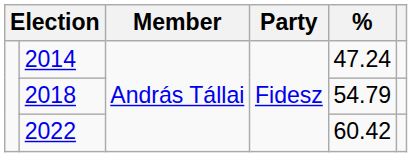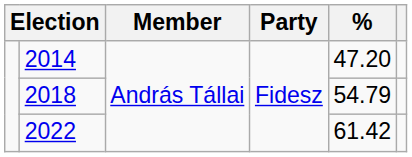 <table class=wikitable>
 <tr>
 <th colspan=2>Election</th>
 <th>Member</th>
 <th>Party</th>
 <th>%</th>
 <th></th>
 </tr>
 <tr>
 <td rowspan=3 bgcolor=></td>
 <td><a href='#'>2014</a></td>
 <td rowspan=3><a href='#'>András Tállai</a></td>
 <td rowspan=3><a href='#'>Fidesz</a></td>
-<td align=right>47.24</td>
+<td align=right>47.20</td>
 <td align=center></td>
 </tr>
 <tr>
 <td><a href='#'>2018</a></td>
 <td align=right>54.79</td>
 <td align=center></td>
 </tr>
 <tr>
 <td><a href='#'>2022</a></td>
-<td align=right>60.42</td>
+<td align=right>61.42</td>
 <td align=center></td>
 </tr>
 </table>
